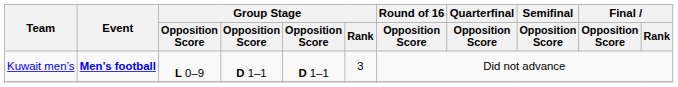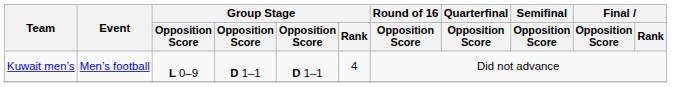 <table class=wikitable style=font-size:90%;text-align:center>
 <tr>
 <th rowspan=2>Team</th>
 <th rowspan=2>Event</th>
 <th colspan="4">Group Stage</th>
 <th>Round of 16</th>
 <th>Quarterfinal</th>
 <th>Semifinal</th>
 <th colspan=2>Final / </th>
 </tr>
 <tr style=font-size:95%>
 <th>Opposition<br>Score</th>
 <th>Opposition<br>Score</th>
 <th>Opposition<br>Score</th>
 <th>Rank</th>
 <th>Opposition<br>Score</th>
 <th>Opposition<br>Score</th>
 <th>Opposition<br>Score</th>
 <th>Opposition<br>Score</th>
 <th>Rank</th>
 </tr>
 <tr>
 <td><a href='#'>Kuwait men’s</a></td>
-<td><strong><a href='#'>Men’s football</a></strong></td>
+<td><a href='#'>Men’s football</a></td>
 <td> <br> <strong>L</strong> 0–9</td>
 <td> <br> <strong>D</strong> 1–1</td>
 <td> <br> <strong>D</strong> 1–1</td>
-<td>3</td>
+<td>4</td>
 <td colspan=5>Did not advance</td>
 </tr>
 <tr>
 </tr>
 </table>
